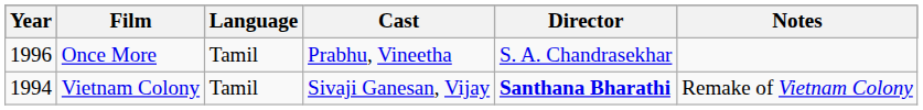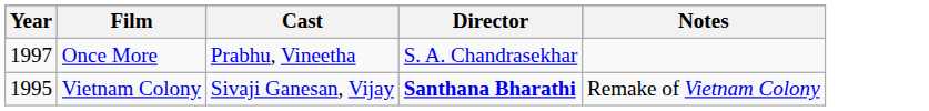 <table class="wikitable sortable">
 <tr style="background:#000;">
 <th>Year</th>
 <th>Film</th>
-<th>Language</th>
 <th>Cast</th>
 <th>Director</th>
 <th>Notes</th>
 </tr>
 <tr>
-<td>1996</td>
+<td>1997</td>
 <td><a href='#'>Once More</a></td>
-<td>Tamil</td>
 <td><a href='#'>Prabhu</a>, <a href='#'>Vineetha</a></td>
 <td><a href='#'>S. A. Chandrasekhar</a></td>
 <td></td>
 </tr>
 <tr>
-<td>1994</td>
+<td>1995</td>
 <td><a href='#'>Vietnam Colony</a></td>
-<td>Tamil</td>
 <td><a href='#'>Sivaji Ganesan</a>, <a href='#'>Vijay</a></td>
 <td><strong><a href='#'>Santhana Bharathi</a></strong></td>
 <td>Remake of <em><a href='#'>Vietnam Colony</a></em></td>
 </tr>
 </table>
